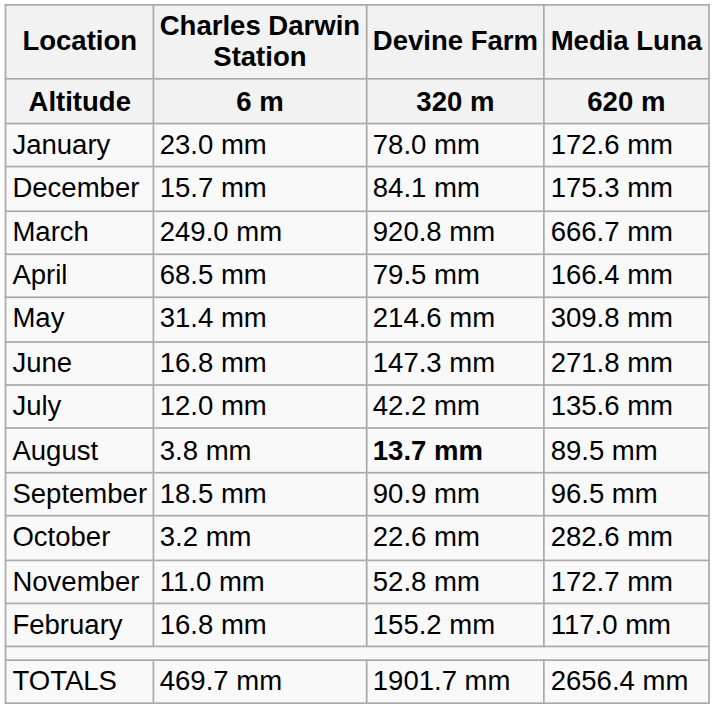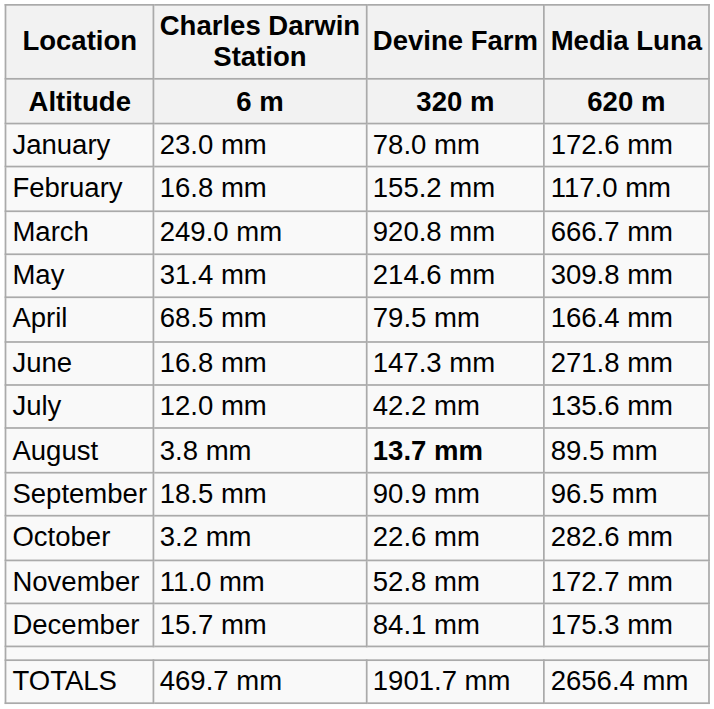 <table class="wikitable" style="margin:1em auto;">
 <tr>
 <th>Location</th>
 <th>Charles Darwin<br>Station</th>
 <th>Devine Farm</th>
 <th>Media Luna</th>
 </tr>
 <tr>
 <th>Altitude</th>
 <th>6 m</th>
 <th>320 m</th>
 <th>620 m</th>
 </tr>
 <tr>
 <td>January</td>
 <td>23.0 mm</td>
 <td>78.0 mm</td>
 <td>172.6 mm</td>
 </tr>
 <tr>
-<td>December</td>
-<td>15.7 mm</td>
-<td>84.1 mm</td>
-<td>175.3 mm</td>
+<td>February</td>
+<td>16.8 mm</td>
+<td>155.2 mm</td>
+<td>117.0 mm</td>
 </tr>
 <tr>
 <td>March</td>
 <td>249.0 mm</td>
 <td>920.8 mm</td>
 <td>666.7 mm</td>
 </tr>
 <tr>
+<td>May</td>
+<td>31.4 mm</td>
+<td>214.6 mm</td>
+<td>309.8 mm</td>
+</tr>
+<tr>
 <td>April</td>
 <td>68.5 mm</td>
 <td>79.5 mm</td>
 <td>166.4 mm</td>
-</tr>
-<tr>
-<td>May</td>
-<td>31.4 mm</td>
-<td>214.6 mm</td>
-<td>309.8 mm</td>
 </tr>
 <tr>
 <td>June</td>
 <td>16.8 mm</td>
 <td>147.3 mm</td>
 <td>271.8 mm</td>
 </tr>
 <tr>
 <td>July</td>
 <td>12.0 mm</td>
 <td>42.2 mm</td>
 <td>135.6 mm</td>
 </tr>
 <tr>
 <td>August</td>
 <td>3.8 mm</td>
 <td><strong>13.7 mm</strong></td>
 <td>89.5 mm</td>
 </tr>
 <tr>
 <td>September</td>
 <td>18.5 mm</td>
 <td>90.9 mm</td>
 <td>96.5 mm</td>
 </tr>
 <tr>
 <td>October</td>
 <td>3.2 mm</td>
 <td>22.6 mm</td>
 <td>282.6 mm</td>
 </tr>
 <tr>
 <td>November</td>
 <td>11.0 mm</td>
 <td>52.8 mm</td>
 <td>172.7 mm</td>
 </tr>
 <tr>
-<td>February</td>
-<td>16.8 mm</td>
-<td>155.2 mm</td>
-<td>117.0 mm</td>
+<td>December</td>
+<td>15.7 mm</td>
+<td>84.1 mm</td>
+<td>175.3 mm</td>
 </tr>
 <tr>
 <td colspan=4></td>
 </tr>
 <tr>
 <td>TOTALS</td>
 <td>469.7 mm</td>
 <td>1901.7 mm</td>
 <td>2656.4 mm</td>
 </tr>
 </table>
